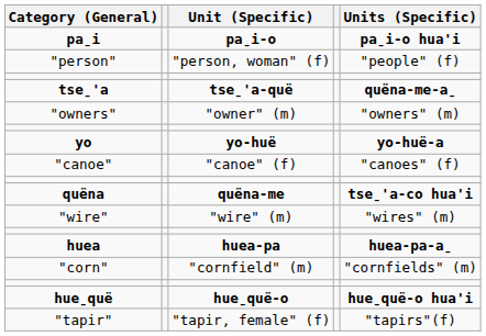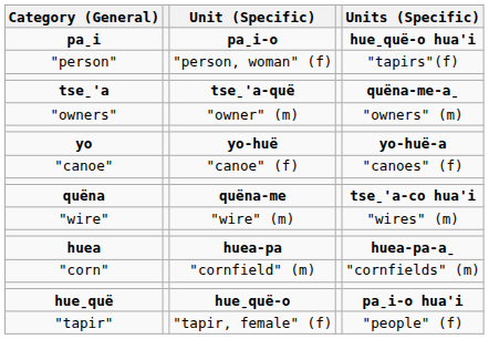 <table class="wikitable" style="text-align: center;">
 <tr>
 <th>Category (General)</th>
 <th></th>
 <th>Unit (Specific)</th>
 <th></th>
 <th>Units (Specific)</th>
 </tr>
 <tr>
 <td><strong>pa̱i</strong></td>
 <td></td>
 <td><strong>pa̱i-o</strong></td>
 <td></td>
-<td><strong>pa̱i-o hua'i</strong></td>
+<td><strong>hue̱quë-o hua'i</strong></td>
 </tr>
 <tr>
 <td>"person"</td>
 <td></td>
 <td>"person, woman" (f)</td>
 <td></td>
-<td>"people" (f)</td>
+<td>"tapirs"(f)</td>
 </tr>
 <tr>
 <td></td>
 <td></td>
 <td></td>
 <td></td>
 <td></td>
 </tr>
 <tr>
 <td><strong>tse̱'a</strong></td>
 <td></td>
 <td><strong>tse̱'a-quë</strong></td>
 <td></td>
 <td><strong>quëna-me-a̱</strong></td>
 </tr>
 <tr>
 <td>"owners"</td>
 <td></td>
 <td>"owner" (m)</td>
 <td></td>
 <td>"owners" (m)</td>
 </tr>
 <tr>
 <td></td>
 <td></td>
 <td></td>
 <td></td>
 <td></td>
 </tr>
 <tr>
 <td><strong>yo</strong></td>
 <td></td>
 <td><strong>yo-huë</strong></td>
 <td></td>
 <td><strong>yo-huë-a</strong></td>
 </tr>
 <tr>
 <td>"canoe"</td>
 <td></td>
 <td>"canoe" (f)</td>
 <td></td>
 <td>"canoes" (f)</td>
 </tr>
 <tr>
 <td></td>
 <td></td>
 <td></td>
 <td></td>
 <td></td>
 </tr>
 <tr>
 <td><strong>quëna</strong></td>
 <td></td>
 <td><strong>quëna-me</strong></td>
 <td></td>
 <td><strong>tse̱'a-co hua'i</strong></td>
 </tr>
 <tr>
 <td>"wire"</td>
 <td></td>
 <td>"wire" (m)</td>
 <td></td>
 <td>"wires" (m)</td>
 </tr>
 <tr>
 <td></td>
 <td></td>
 <td></td>
 <td></td>
 <td></td>
 </tr>
 <tr>
 <td><strong>huea</strong></td>
 <td></td>
 <td><strong>huea-pa</strong></td>
 <td></td>
 <td><strong>huea-pa-a̱</strong></td>
 </tr>
 <tr>
 <td>"corn"</td>
 <td></td>
 <td>"cornfield" (m)</td>
 <td></td>
 <td>"cornfields" (m)</td>
 </tr>
 <tr>
 <td></td>
 <td></td>
 <td></td>
 <td></td>
 <td></td>
 </tr>
 <tr>
 <td><strong>hue̱quë</strong></td>
 <td></td>
 <td><strong>hue̱quë-o</strong></td>
 <td></td>
-<td><strong>hue̱quë-o hua'i</strong></td>
+<td><strong>pa̱i-o hua'i</strong></td>
 </tr>
 <tr>
 <td>"tapir"</td>
 <td></td>
 <td>"tapir, female" (f)</td>
 <td></td>
-<td>"tapirs"(f)</td>
+<td>"people" (f)</td>
 </tr>
 </table>
